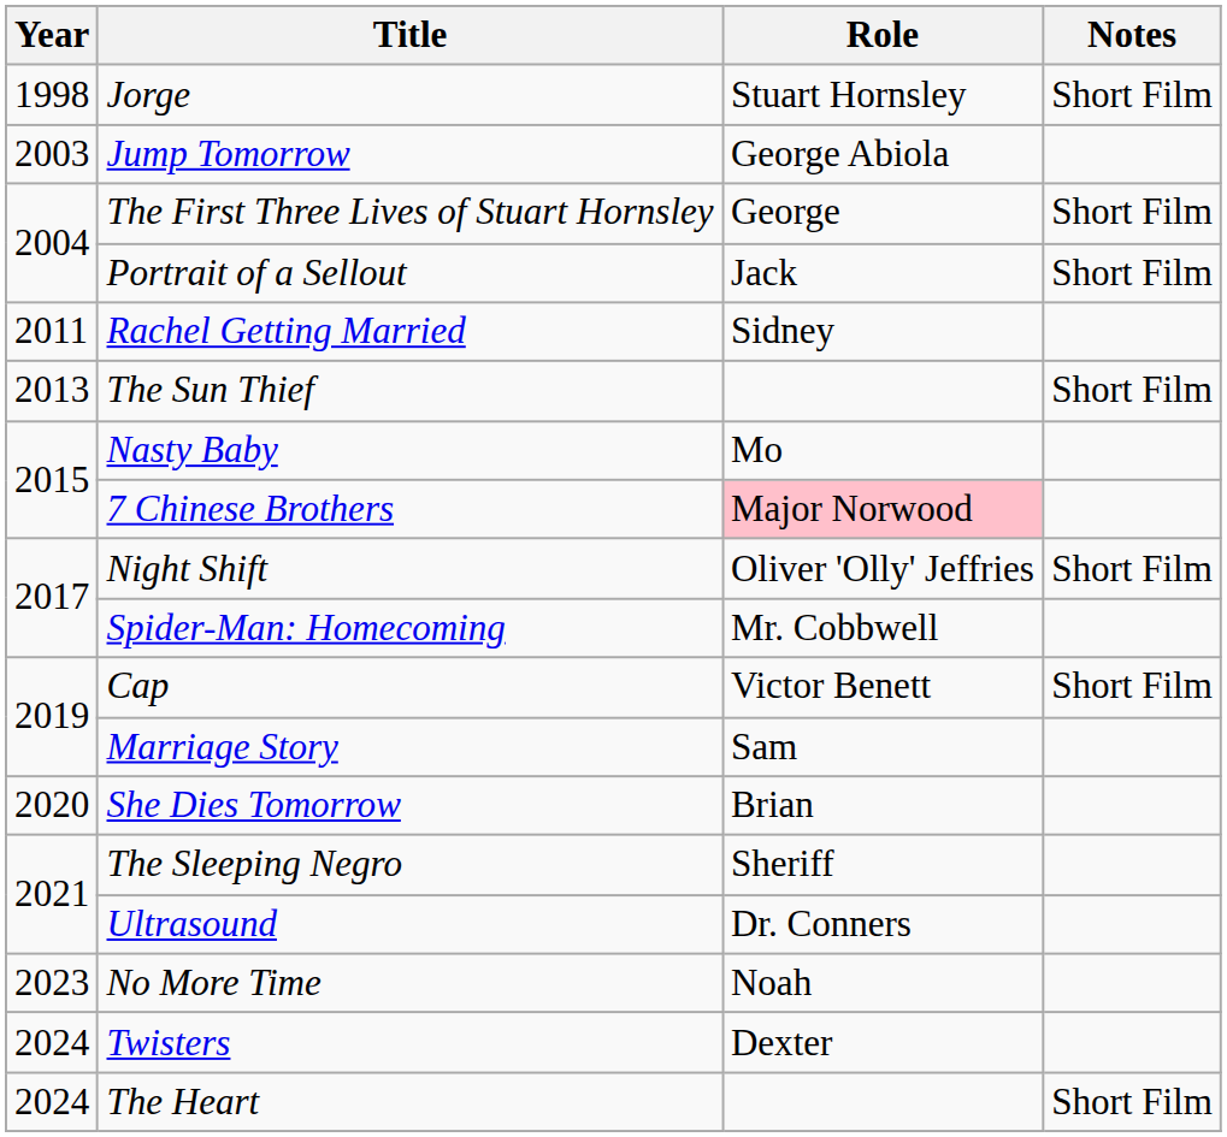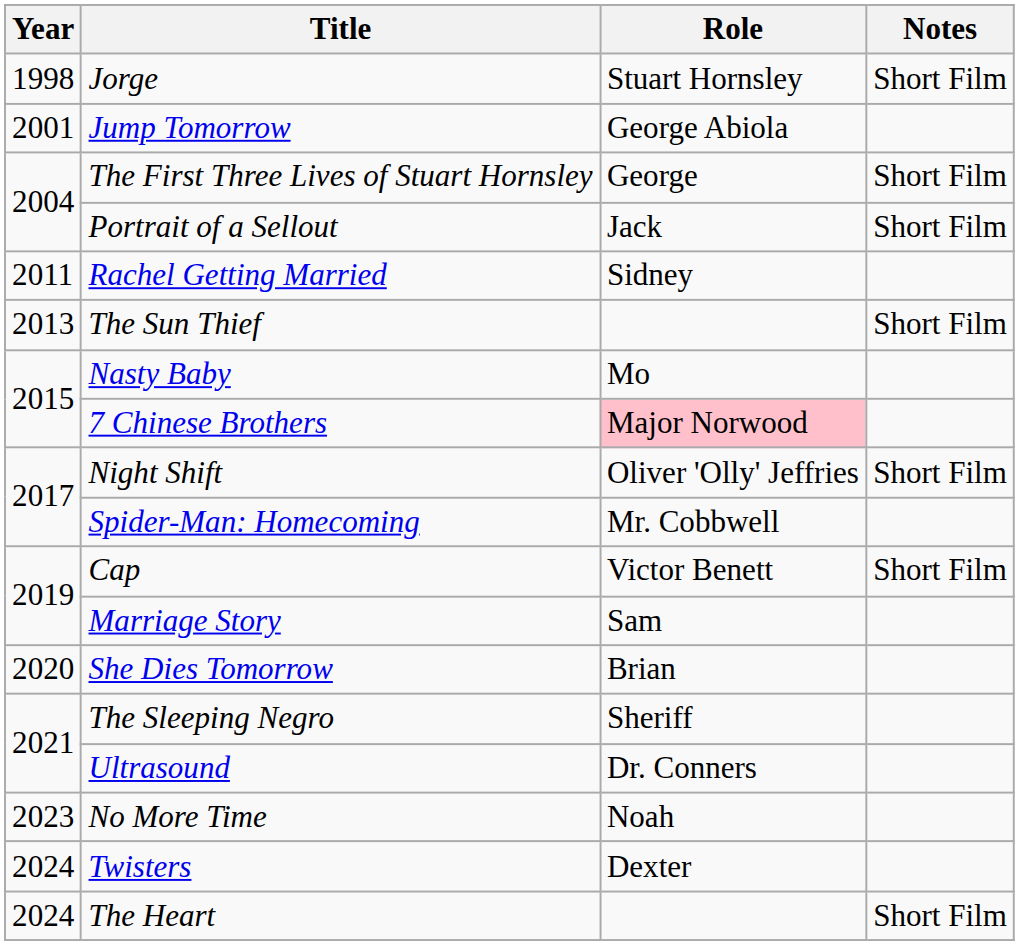 <table class="wikitable sortable">
 <tr>
 <th>Year</th>
 <th>Title</th>
 <th>Role</th>
 <th>Notes</th>
 </tr>
 <tr>
 <td>1998</td>
 <td><em>Jorge</em></td>
 <td>Stuart Hornsley</td>
 <td>Short Film</td>
 </tr>
 <tr>
-<td>2003</td>
+<td>2001</td>
 <td><em><a href='#'>Jump Tomorrow</a></em></td>
 <td>George Abiola</td>
 <td></td>
 </tr>
 <tr>
 <td rowspan="2">2004</td>
 <td><em>The First Three Lives of Stuart Hornsley</em></td>
 <td>George</td>
 <td>Short Film</td>
 </tr>
 <tr>
 <td><em>Portrait of a Sellout</em></td>
 <td>Jack</td>
 <td>Short Film</td>
 </tr>
 <tr>
 <td>2011</td>
 <td><em><a href='#'>Rachel Getting Married</a></em></td>
 <td>Sidney</td>
 <td></td>
 </tr>
 <tr>
 <td>2013</td>
 <td><em>The Sun Thief</em></td>
 <td></td>
 <td>Short Film</td>
 </tr>
 <tr>
 <td rowspan="2">2015</td>
 <td><em><a href='#'>Nasty Baby</a></em></td>
 <td>Mo</td>
 <td></td>
 </tr>
 <tr>
 <td><em><a href='#'>7 Chinese Brothers</a></em></td>
 <td style="background: pink;">Major Norwood</td>
 <td></td>
 </tr>
 <tr>
 <td rowspan="2">2017</td>
 <td><em>Night Shift</em></td>
 <td>Oliver 'Olly' Jeffries</td>
 <td>Short Film</td>
 </tr>
 <tr>
 <td><em><a href='#'>Spider-Man: Homecoming</a></em></td>
 <td>Mr. Cobbwell</td>
 <td></td>
 </tr>
 <tr>
 <td rowspan="2">2019</td>
 <td><em>Cap</em></td>
 <td>Victor Benett</td>
 <td>Short Film</td>
 </tr>
 <tr>
 <td><em><a href='#'>Marriage Story</a></em></td>
 <td>Sam</td>
 <td></td>
 </tr>
 <tr>
 <td>2020</td>
 <td><em><a href='#'>She Dies Tomorrow</a></em></td>
 <td>Brian</td>
 <td></td>
 </tr>
 <tr>
 <td rowspan="2">2021</td>
 <td><em>The Sleeping Negro</em></td>
 <td>Sheriff</td>
 <td></td>
 </tr>
 <tr>
 <td><em><a href='#'>Ultrasound</a></em></td>
 <td>Dr. Conners</td>
 <td></td>
 </tr>
 <tr>
 <td>2023</td>
 <td><em>No More Time</em></td>
 <td>Noah</td>
 <td></td>
 </tr>
 <tr>
 <td>2024</td>
 <td><em><a href='#'>Twisters</a></em></td>
 <td>Dexter</td>
 <td></td>
 </tr>
 <tr>
 <td>2024</td>
 <td><em>The Heart</em></td>
 <td></td>
 <td>Short Film</td>
 </tr>
 </table>
